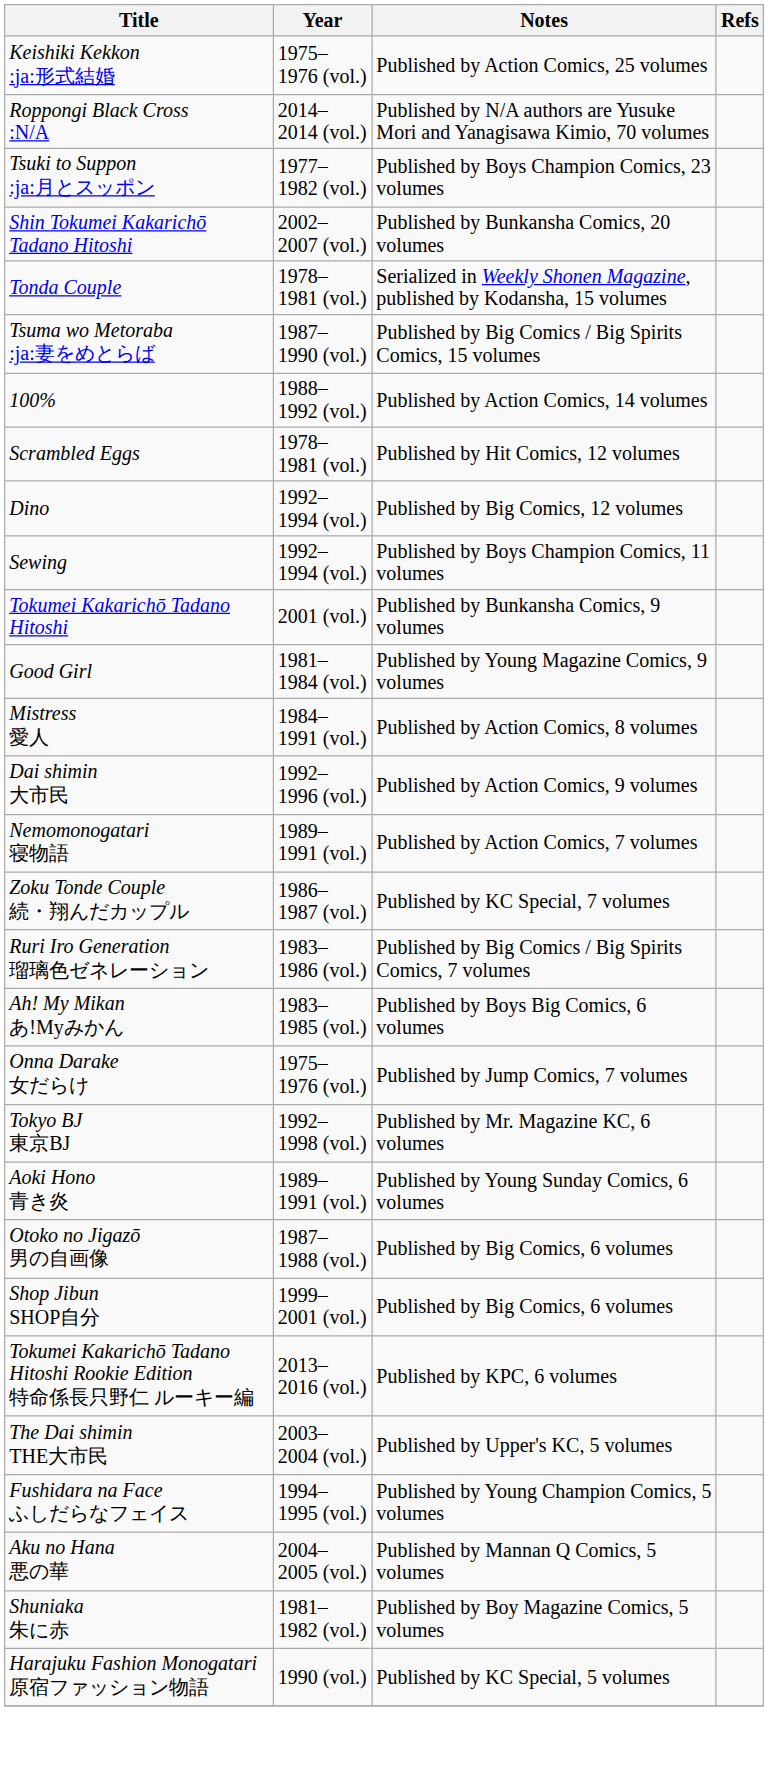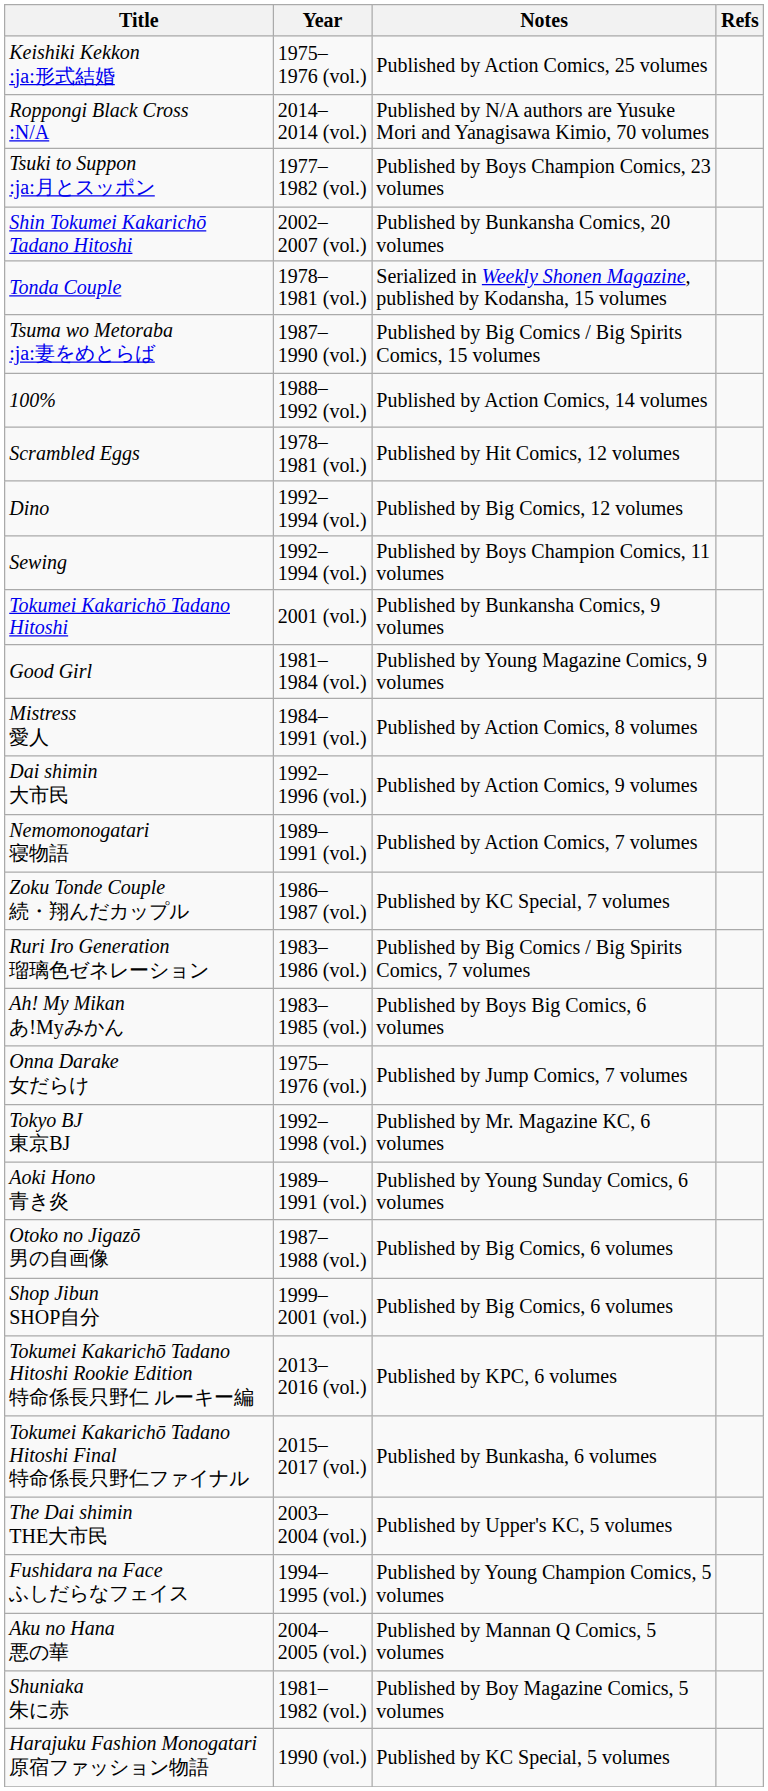 <table class="wikitable sortable">
 <tr>
 <th>Title</th>
 <th>Year</th>
 <th>Notes</th>
 <th>Refs</th>
 </tr>
 <tr>
 <td><em>Keishiki Kekkon</em><br><a href='#'>:ja:形式結婚</a></td>
 <td>1975–1976 (vol.)</td>
 <td>Published by Action Comics, 25 volumes</td>
 <td></td>
 </tr>
 <tr>
 <td><em>Roppongi Black Cross</em><br><a href='#'>:N/A</a></td>
 <td>2014–2014 (vol.)</td>
 <td>Published by N/A authors are Yusuke Mori and Yanagisawa Kimio, 70 volumes</td>
 <td></td>
 </tr>
 <tr>
 <td><em>Tsuki to Suppon</em><br><a href='#'>:ja:月とスッポン</a></td>
 <td>1977–1982 (vol.)</td>
 <td>Published by Boys Champion Comics, 23 volumes</td>
 <td></td>
 </tr>
 <tr>
 <td><em><a href='#'>Shin Tokumei Kakarichō Tadano Hitoshi</a></em></td>
 <td>2002–2007 (vol.)</td>
 <td>Published by Bunkansha Comics, 20 volumes</td>
 <td></td>
 </tr>
 <tr>
 <td><em><a href='#'>Tonda Couple</a></em></td>
 <td>1978–1981 (vol.)</td>
 <td>Serialized in <em><a href='#'>Weekly Shonen Magazine</a></em>, published by Kodansha, 15 volumes</td>
 <td></td>
 </tr>
 <tr>
 <td><em>Tsuma wo Metoraba</em><br><a href='#'>:ja:妻をめとらば</a></td>
 <td>1987–1990  (vol.)</td>
 <td>Published by Big Comics / Big Spirits Comics, 15 volumes</td>
 <td></td>
 </tr>
 <tr>
 <td><em>100%</em></td>
 <td>1988–1992 (vol.)</td>
 <td>Published by Action Comics, 14 volumes</td>
 <td></td>
 </tr>
 <tr>
 <td><em>Scrambled Eggs</em></td>
 <td>1978–1981 (vol.)</td>
 <td>Published by Hit Comics, 12 volumes</td>
 <td></td>
 </tr>
 <tr>
 <td><em>Dino</em></td>
 <td>1992–1994 (vol.)</td>
 <td>Published by Big Comics, 12 volumes</td>
 <td></td>
 </tr>
 <tr>
 <td><em>Sewing</em></td>
 <td>1992–1994 (vol.)</td>
 <td>Published by Boys Champion Comics, 11 volumes</td>
 <td></td>
 </tr>
 <tr>
 <td><em><a href='#'>Tokumei Kakarichō Tadano Hitoshi</a></em></td>
 <td>2001 (vol.)</td>
 <td>Published by Bunkansha Comics, 9 volumes</td>
 <td></td>
 </tr>
 <tr>
 <td><em>Good Girl</em></td>
 <td>1981–1984 (vol.)</td>
 <td>Published by Young Magazine Comics, 9 volumes</td>
 <td></td>
 </tr>
 <tr>
 <td><em>Mistress</em><br>愛人</td>
 <td>1984–1991 (vol.)</td>
 <td>Published by Action Comics, 8 volumes</td>
 <td></td>
 </tr>
 <tr>
 <td><em>Dai shimin</em><br>大市民</td>
 <td>1992–1996 (vol.)</td>
 <td>Published by Action Comics, 9 volumes</td>
 <td></td>
 </tr>
 <tr>
 <td><em>Nemomonogatari</em><br>寝物語</td>
 <td>1989–1991 (vol.)</td>
 <td>Published by Action Comics, 7 volumes</td>
 <td></td>
 </tr>
 <tr>
 <td><em>Zoku Tonde Couple</em><br>続・翔んだカップル</td>
 <td>1986–1987 (vol.)</td>
 <td>Published by KC Special, 7 volumes</td>
 <td></td>
 </tr>
 <tr>
 <td><em>Ruri Iro Generation</em><br>瑠璃色ゼネレーション</td>
 <td>1983–1986 (vol.)</td>
 <td>Published by Big Comics / Big Spirits Comics, 7 volumes</td>
 <td></td>
 </tr>
 <tr>
 <td><em>Ah! My Mikan</em><br>あ!Myみかん</td>
 <td>1983–1985 (vol.)</td>
 <td>Published by Boys Big Comics, 6 volumes</td>
 <td></td>
 </tr>
 <tr>
 <td><em>Onna Darake</em><br>女だらけ</td>
 <td>1975–1976 (vol.)</td>
 <td>Published by Jump Comics, 7 volumes</td>
 <td></td>
 </tr>
 <tr>
 <td><em>Tokyo BJ</em><br>東京BJ</td>
 <td>1992–1998 (vol.)</td>
 <td>Published by Mr. Magazine KC, 6 volumes</td>
 <td></td>
 </tr>
 <tr>
 <td><em>Aoki Hono</em><br>青き炎</td>
 <td>1989–1991 (vol.)</td>
 <td>Published by Young Sunday Comics, 6 volumes</td>
 <td></td>
 </tr>
 <tr>
 <td><em>Otoko no Jigazō</em><br>男の自画像</td>
 <td>1987–1988 (vol.)</td>
 <td>Published by Big Comics, 6 volumes</td>
 <td></td>
 </tr>
 <tr>
 <td><em>Shop Jibun</em><br>SHOP自分</td>
 <td>1999–2001 (vol.)</td>
 <td>Published by Big Comics, 6 volumes</td>
 <td></td>
 </tr>
 <tr>
 <td><em>Tokumei Kakarichō Tadano Hitoshi Rookie Edition </em><br>特命係長只野仁 ルーキー編</td>
 <td>2013–2016 (vol.)</td>
 <td>Published by KPC, 6 volumes</td>
 <td></td>
 </tr>
 <tr>
+<td><em>Tokumei Kakarichō Tadano Hitoshi Final</em><br>特命係長只野仁ファイナル</td>
+<td>2015–2017 (vol.)</td>
+<td>Published by Bunkasha, 6 volumes</td>
+<td></td>
+</tr>
+<tr>
 <td><em>The Dai shimin</em><br>THE大市民</td>
 <td>2003–2004 (vol.)</td>
 <td>Published by Upper's KC, 5 volumes</td>
 <td></td>
 </tr>
 <tr>
 <td><em>Fushidara na Face</em><br>ふしだらなフェイス</td>
 <td>1994–1995 (vol.)</td>
 <td>Published by Young Champion Comics, 5 volumes</td>
 <td></td>
 </tr>
 <tr>
 <td><em>Aku no Hana</em><br>悪の華</td>
 <td>2004–2005 (vol.)</td>
 <td>Published by Mannan Q Comics, 5 volumes</td>
 <td></td>
 </tr>
 <tr>
 <td><em>Shuniaka</em><br>朱に赤</td>
 <td>1981–1982 (vol.)</td>
 <td>Published by Boy Magazine Comics, 5 volumes</td>
 <td></td>
 </tr>
 <tr>
 <td><em>Harajuku Fashion Monogatari</em><br>原宿ファッション物語</td>
 <td>1990 (vol.)</td>
 <td>Published by KC Special, 5 volumes</td>
 <td></td>
 </tr>
 <tr>
 </tr>
 </table>
